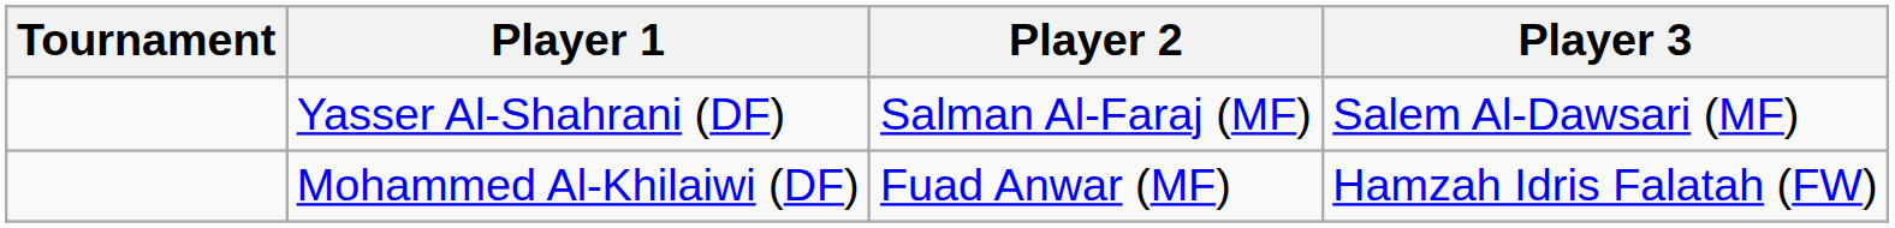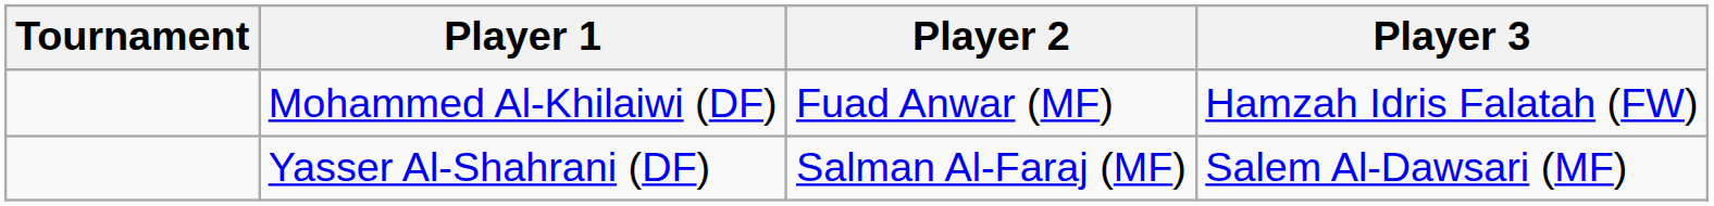 <table class="wikitable">
 <tr>
 <th>Tournament</th>
 <th>Player 1</th>
 <th>Player 2</th>
 <th>Player 3</th>
 </tr>
 <tr>
 <td></td>
+<td><a href='#'>Mohammed Al-Khilaiwi</a> (<a href='#'>DF</a>)</td>
+<td><a href='#'>Fuad Anwar</a> (<a href='#'>MF</a>)</td>
+<td><a href='#'>Hamzah Idris Falatah</a> (<a href='#'>FW</a>)</td>
+</tr>
+<tr>
+<td></td>
 <td><a href='#'>Yasser Al-Shahrani</a> (<a href='#'>DF</a>)</td>
 <td><a href='#'>Salman Al-Faraj</a> (<a href='#'>MF</a>)</td>
 <td><a href='#'>Salem Al-Dawsari</a> (<a href='#'>MF</a>)</td>
 </tr>
-<tr>
-<td></td>
-<td><a href='#'>Mohammed Al-Khilaiwi</a> (<a href='#'>DF</a>)</td>
-<td><a href='#'>Fuad Anwar</a> (<a href='#'>MF</a>)</td>
-<td><a href='#'>Hamzah Idris Falatah</a> (<a href='#'>FW</a>)</td>
-</tr>
 </table>
